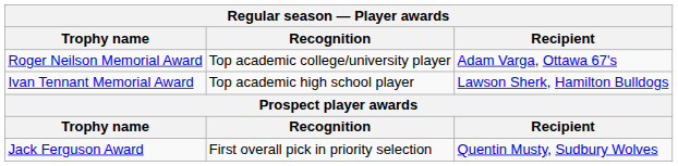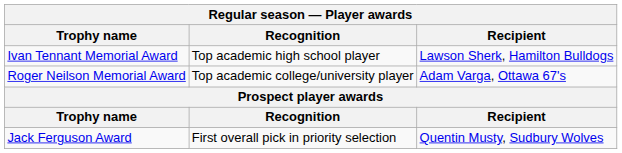 <table class="wikitable">
 <tr>
 <th colspan="3">Regular season — Player awards</th>
 </tr>
 <tr>
 <th>Trophy name</th>
 <th>Recognition</th>
 <th>Recipient</th>
 </tr>
 <tr>
+<td><a href='#'>Ivan Tennant Memorial Award</a></td>
+<td>Top academic high school player</td>
+<td><a href='#'>Lawson Sherk</a>, <a href='#'>Hamilton Bulldogs</a></td>
+</tr>
+<tr>
 <td><a href='#'>Roger Neilson Memorial Award</a></td>
 <td>Top academic college/university player</td>
 <td><a href='#'>Adam Varga</a>, <a href='#'>Ottawa 67's</a></td>
-</tr>
-<tr>
-<td><a href='#'>Ivan Tennant Memorial Award</a></td>
-<td>Top academic high school player</td>
-<td><a href='#'>Lawson Sherk</a>, <a href='#'>Hamilton Bulldogs</a></td>
 </tr>
 <tr>
 <th colspan="3">Prospect player awards</th>
 </tr>
 <tr>
 <th>Trophy name</th>
 <th>Recognition</th>
 <th>Recipient</th>
 </tr>
 <tr>
 <td><a href='#'>Jack Ferguson Award</a></td>
 <td>First overall pick in priority selection</td>
 <td><a href='#'>Quentin Musty</a>, <a href='#'>Sudbury Wolves</a></td>
 </tr>
 </table>
